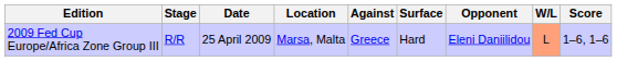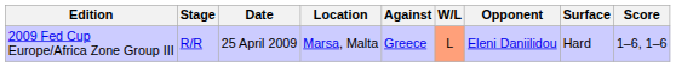 <table class=wikitable style=font-size:97%>
 <tr>
 <th>Edition</th>
 <th>Stage</th>
 <th>Date</th>
 <th>Location</th>
 <th>Against</th>
+<th>W/L</th>
+<th>Opponent</th>
 <th>Surface</th>
-<th>Opponent</th>
-<th>W/L</th>
 <th>Score</th>
 </tr>
 <tr style="background:#ccf;">
 <td><a href='#'>2009 Fed Cup</a> <br> Europe/Africa Zone Group III</td>
 <td><a href='#'>R/R</a></td>
 <td>25 April 2009</td>
 <td><a href='#'>Marsa</a>, Malta</td>
 <td> <a href='#'>Greece</a></td>
+<td style="text-align:center; background:#ffa07a;">L</td>
+<td> <a href='#'>Eleni Daniilidou</a></td>
 <td>Hard</td>
-<td> <a href='#'>Eleni Daniilidou</a></td>
-<td style="text-align:center; background:#ffa07a;">L</td>
 <td>1–6, 1–6</td>
 </tr>
 </table>
